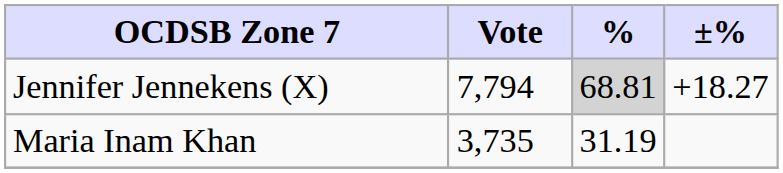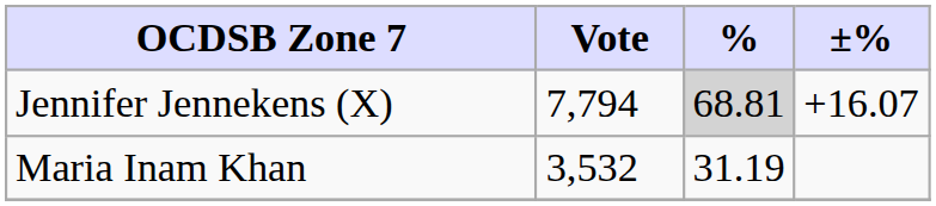 <table class="wikitable">
 <tr>
 <th style="background:#DDDDFF" width="200px">OCDSB Zone 7</th>
 <th style="background:#DDDDFF" width="50px">Vote</th>
 <th style="background:#DDDDFF" width="30px">%</th>
 <th style="background:#DDDDFF" width="30px">±%</th>
 </tr>
 <tr>
 <td>Jennifer Jennekens (X)</td>
 <td>7,794</td>
 <td style="background: lightgrey;">68.81</td>
-<td>+18.27</td>
+<td>+16.07</td>
 </tr>
 <tr>
 <td>Maria Inam Khan</td>
-<td>3,735</td>
+<td>3,532</td>
 <td>31.19</td>
 <td></td>
 </tr>
 <tr>
 </tr>
 </table>
